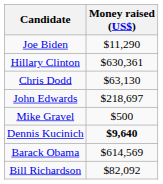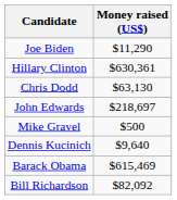 <table class="wikitable sortable" style="text-align:center">
 <tr>
 <th class="unsortable">Candidate</th>
 <th>Money raised<br>(<a href='#'>US$</a>)</th>
 </tr>
 <tr>
 <td><a href='#'>Joe Biden</a></td>
 <td>$11,290</td>
 </tr>
 <tr>
 <td><a href='#'>Hillary Clinton</a></td>
 <td>$630,361</td>
 </tr>
 <tr>
 <td><a href='#'>Chris Dodd</a></td>
 <td>$63,130</td>
 </tr>
 <tr>
 <td><a href='#'>John Edwards</a></td>
 <td>$218,697</td>
 </tr>
 <tr>
 <td><a href='#'>Mike Gravel</a></td>
 <td>$500</td>
 </tr>
 <tr>
 <td><a href='#'>Dennis Kucinich</a></td>
-<td><strong>$9,640</strong></td>
+<td>$9,640</td>
 </tr>
 <tr>
 <td><a href='#'>Barack Obama</a></td>
-<td>$614,569</td>
+<td>$615,469</td>
 </tr>
 <tr>
 <td><a href='#'>Bill Richardson</a></td>
 <td>$82,092</td>
 </tr>
 </table>
